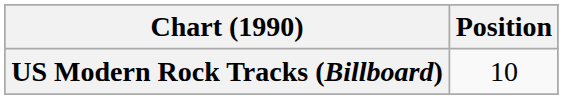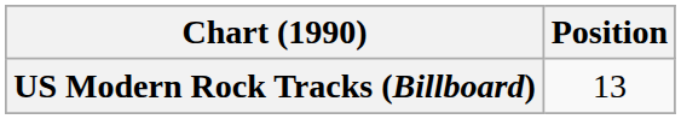 <table class="wikitable plainrowheaders" style="text-align:center">
 <tr>
 <th>Chart (1990)</th>
 <th>Position</th>
 </tr>
 <tr>
 <th scope="row">US Modern Rock Tracks (<em>Billboard</em>)</th>
-<td>10</td>
+<td>13</td>
 </tr>
 </table>
